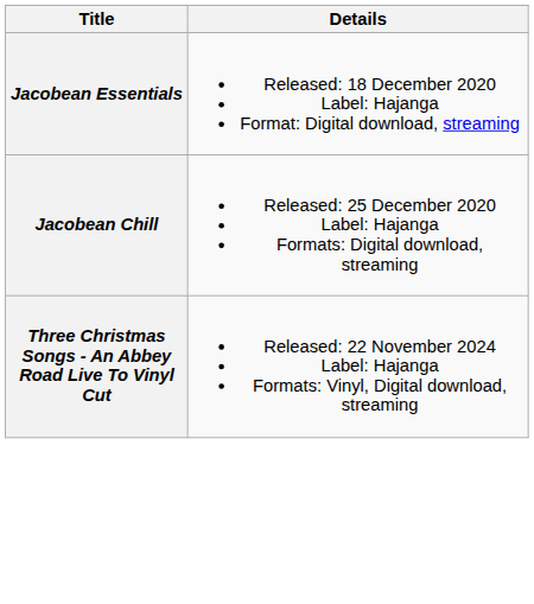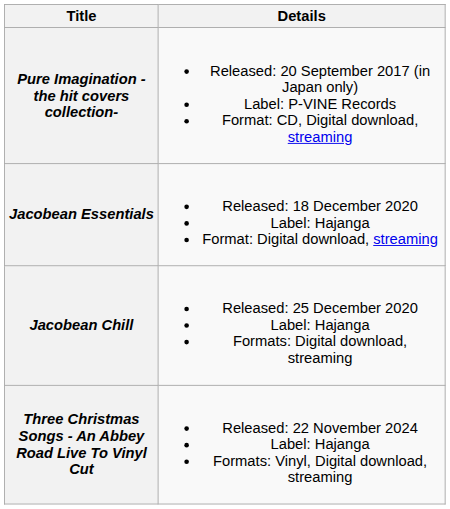 <table class="wikitable plainrowheaders" style="text-align:center;">
 <tr>
 <th scope="col" style="width:10em;">Title</th>
 <th scope="col" style="width:19em;">Details</th>
+</tr>
+<tr>
+<th scope="row"><em>Pure Imagination -the hit covers collection-</em></th>
+<td><br><ul><li>Released: 20 September 2017 (in Japan only)</li><li>Label: P-VINE Records</li><li>Format: CD, Digital download, <a href='#'>streaming</a></li></ul></td>
 </tr>
 <tr>
 <th scope="row"><em>Jacobean Essentials</em></th>
 <td><br><ul><li>Released: 18 December 2020</li><li>Label: Hajanga</li><li>Format: Digital download, <a href='#'>streaming</a></li></ul></td>
 </tr>
 <tr>
 <th scope="row"><em>Jacobean Chill</em></th>
 <td><br><ul><li>Released: 25 December 2020</li><li>Label: Hajanga</li><li>Formats: Digital download, streaming</li></ul></td>
 </tr>
 <tr>
 <th scope="row"><em>Three Christmas Songs - An Abbey Road Live To Vinyl Cut</em></th>
 <td><br><ul><li>Released: 22 November 2024</li><li>Label: Hajanga</li><li>Formats: Vinyl, Digital download, streaming</li></ul></td>
 </tr>
 </table>
